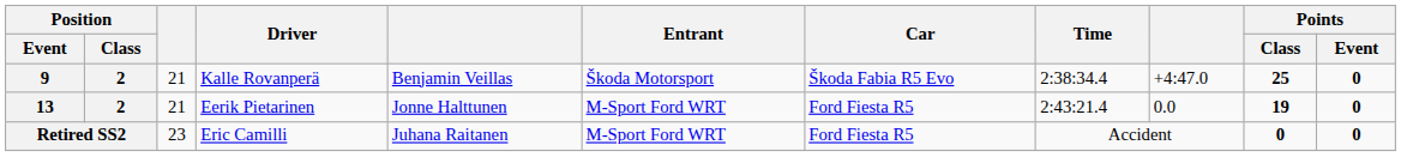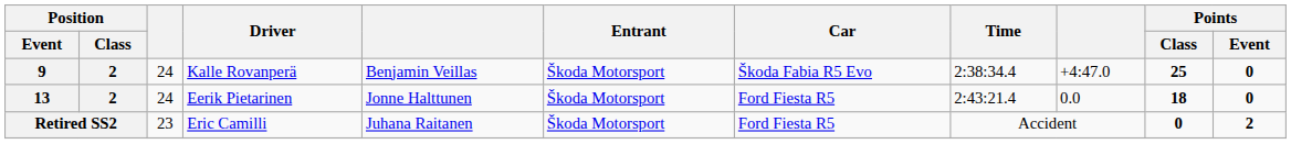 <table class="wikitable" width=85% style="font-size: 85%;">
 <tr>
 <th colspan="2">Position</th>
 <th rowspan="2"></th>
 <th rowspan="2">Driver</th>
 <th rowspan="2"></th>
 <th rowspan="2">Entrant</th>
 <th rowspan="2">Car</th>
 <th rowspan="2">Time</th>
 <th rowspan="2"></th>
 <th colspan="2">Points</th>
 </tr>
 <tr>
 <th>Event</th>
 <th>Class</th>
 <th>Class</th>
 <th>Event</th>
 </tr>
 <tr>
 <th>9</th>
 <th>2</th>
-<td align="center">21</td>
+<td align="center">24</td>
 <td nowrap><a href='#'>Kalle Rovanperä</a></td>
 <td nowrap><a href='#'>Benjamin Veillas</a></td>
 <td nowrap><a href='#'>Škoda Motorsport</a></td>
 <td nowrap><a href='#'>Škoda Fabia R5 Evo</a></td>
 <td>2:38:34.4</td>
 <td>+4:47.0</td>
 <td align="center"><strong>25</strong></td>
 <td align="center"><strong>0</strong></td>
 </tr>
 <tr>
 <th>13</th>
 <th>2</th>
-<td align="center">21</td>
+<td align="center">24</td>
 <td nowrap><a href='#'>Eerik Pietarinen</a></td>
 <td nowrap><a href='#'>Jonne Halttunen</a></td>
-<td nowrap><a href='#'>M-Sport Ford WRT</a></td>
+<td nowrap><a href='#'>Škoda Motorsport</a></td>
 <td nowrap><a href='#'>Ford Fiesta R5</a></td>
 <td>2:43:21.4</td>
 <td>0.0</td>
-<td align="center"><strong>19</strong></td>
+<td align="center"><strong>18</strong></td>
 <td align="center"><strong>0</strong></td>
 </tr>
 <tr>
 <th colspan="2" nowrap>Retired SS2</th>
 <td align="center">23</td>
 <td nowrap><a href='#'>Eric Camilli</a></td>
 <td nowrap><a href='#'>Juhana Raitanen</a></td>
-<td nowrap><a href='#'>M-Sport Ford WRT</a></td>
+<td nowrap><a href='#'>Škoda Motorsport</a></td>
 <td nowrap><a href='#'>Ford Fiesta R5</a></td>
 <td align="center" colspan="2">Accident</td>
 <td align="center"><strong>0</strong></td>
-<td align="center"><strong>0</strong></td>
+<td align="center"><strong>2</strong></td>
 </tr>
 <tr>
 </tr>
 </table>
